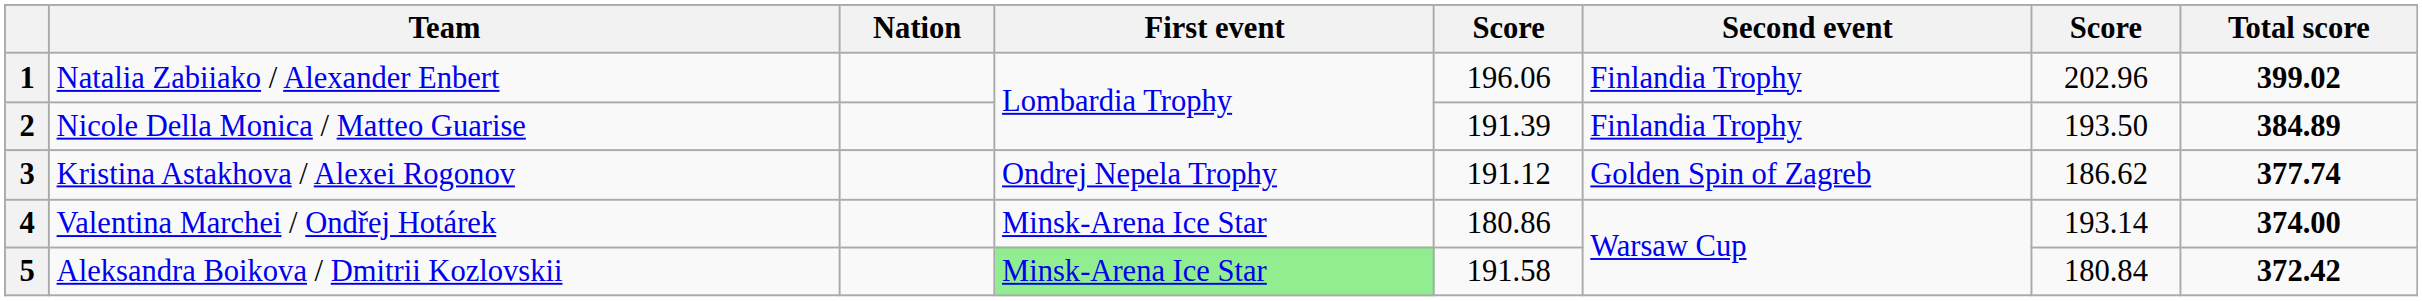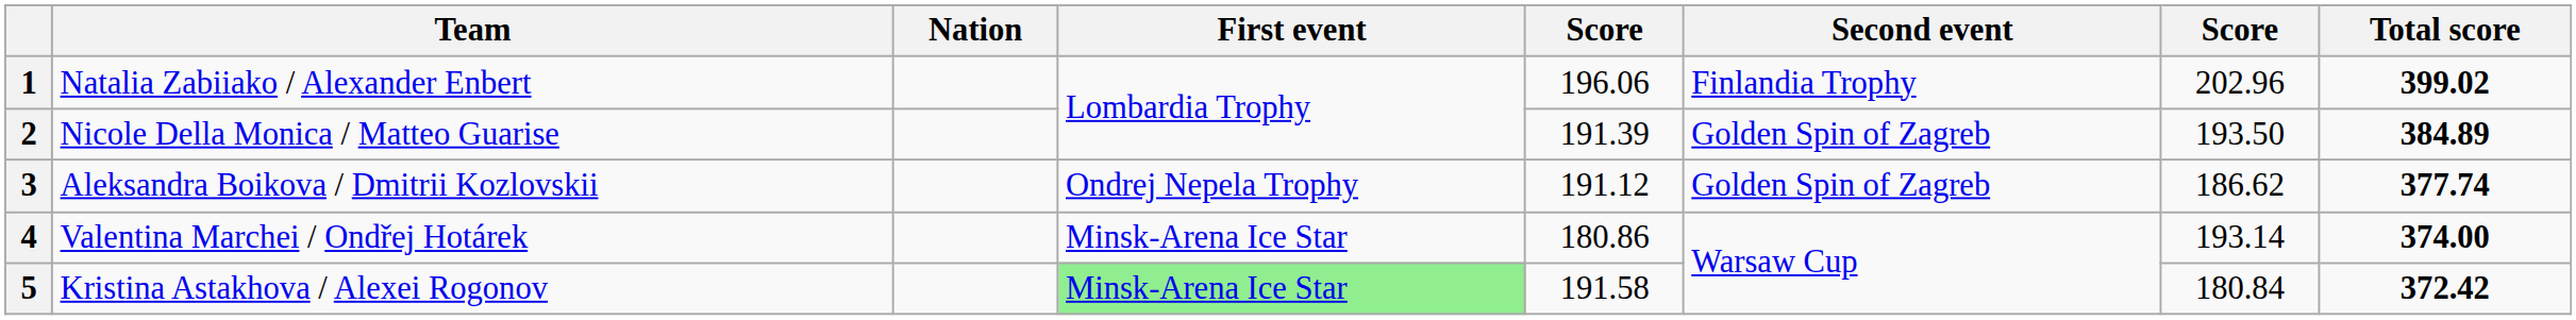 <table class="wikitable unsortable" style="text-align:left; width:100%">
 <tr>
 <th scope="col"></th>
 <th scope="col">Team</th>
 <th scope="col">Nation</th>
 <th scope="col">First event</th>
 <th scope="col">Score</th>
 <th scope="col">Second event</th>
 <th scope="col">Score</th>
 <th scope="col">Total score</th>
 </tr>
 <tr>
 <th scope="row">1</th>
 <td><a href='#'>Natalia Zabiiako</a> / <a href='#'>Alexander Enbert</a></td>
 <td></td>
 <td rowspan="2"><a href='#'>Lombardia Trophy</a></td>
 <td style="text-align:center">196.06</td>
 <td><a href='#'>Finlandia Trophy</a></td>
 <td style="text-align:center">202.96</td>
 <td style="text-align:center"><strong>399.02</strong></td>
 </tr>
 <tr>
 <th scope="row">2</th>
 <td><a href='#'>Nicole Della Monica</a> / <a href='#'>Matteo Guarise</a></td>
 <td></td>
 <td style="text-align:center">191.39</td>
-<td><a href='#'>Finlandia Trophy</a></td>
+<td><a href='#'>Golden Spin of Zagreb</a></td>
 <td style="text-align:center">193.50</td>
 <td style="text-align:center"><strong>384.89</strong></td>
 </tr>
 <tr>
 <th scope="row">3</th>
-<td><a href='#'>Kristina Astakhova</a> / <a href='#'>Alexei Rogonov</a></td>
+<td><a href='#'>Aleksandra Boikova</a> / <a href='#'>Dmitrii Kozlovskii</a></td>
 <td></td>
 <td><a href='#'>Ondrej Nepela Trophy</a></td>
 <td style="text-align:center">191.12</td>
 <td><a href='#'>Golden Spin of Zagreb</a></td>
 <td style="text-align:center">186.62</td>
 <td style="text-align:center"><strong>377.74</strong></td>
 </tr>
 <tr>
 <th scope="row">4</th>
 <td><a href='#'>Valentina Marchei</a> / <a href='#'>Ondřej Hotárek</a></td>
 <td></td>
 <td><a href='#'>Minsk-Arena Ice Star</a></td>
 <td style="text-align:center">180.86</td>
 <td rowspan="2"><a href='#'>Warsaw Cup</a></td>
 <td style="text-align:center">193.14</td>
 <td style="text-align:center"><strong>374.00</strong></td>
 </tr>
 <tr>
 <th scope="row">5</th>
-<td><a href='#'>Aleksandra Boikova</a> / <a href='#'>Dmitrii Kozlovskii</a></td>
+<td><a href='#'>Kristina Astakhova</a> / <a href='#'>Alexei Rogonov</a></td>
 <td></td>
 <td style="background: lightgreen;"><a href='#'>Minsk-Arena Ice Star</a></td>
 <td style="text-align:center">191.58</td>
 <td style="text-align:center">180.84</td>
 <td style="text-align:center"><strong>372.42</strong></td>
 </tr>
 </table>
